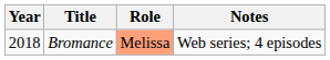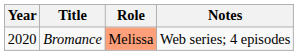 <table class="wikitable">
 <tr>
 <th>Year</th>
 <th>Title</th>
 <th>Role</th>
 <th>Notes</th>
 </tr>
 <tr>
-<td>2018</td>
+<td>2020</td>
 <td><em>Bromance</em></td>
 <td style="background: lightsalmon;">Melissa</td>
 <td>Web series; 4 episodes</td>
 </tr>
 </table>
